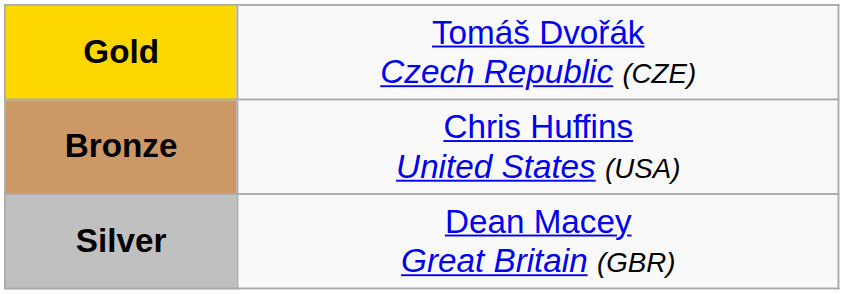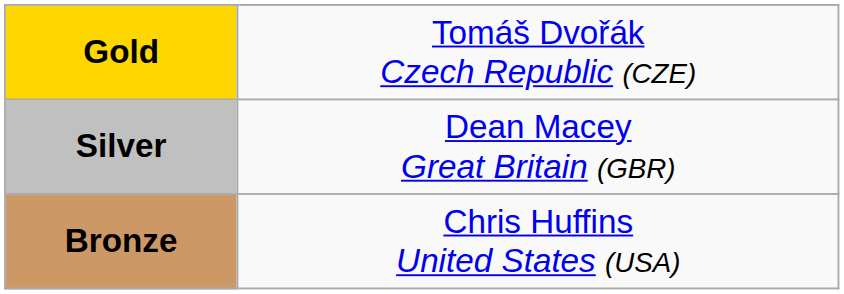 <table class="wikitable" style=" text-align:center; font-size:110%;" width="35%">
 <tr>
 <td bgcolor="gold"><strong>Gold</strong></td>
 <td> <a href='#'>Tomáš Dvořák</a><br><em><a href='#'>Czech Republic</a> <small>(CZE)</small></em></td>
 </tr>
 <tr>
+<td bgcolor="silver"><strong>Silver</strong></td>
+<td> <a href='#'>Dean Macey</a><br><em><a href='#'>Great Britain</a> <small>(GBR)</small></em></td>
+</tr>
+<tr>
 <td bgcolor="CC9966"><strong>Bronze</strong></td>
 <td> <a href='#'>Chris Huffins</a><br><em><a href='#'>United States</a> <small>(USA)</small></em></td>
 </tr>
-<tr>
-<td bgcolor="silver"><strong>Silver</strong></td>
-<td> <a href='#'>Dean Macey</a><br><em><a href='#'>Great Britain</a> <small>(GBR)</small></em></td>
-</tr>
 </table>
